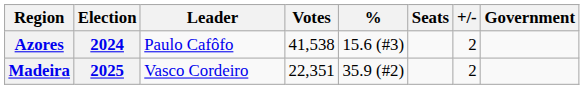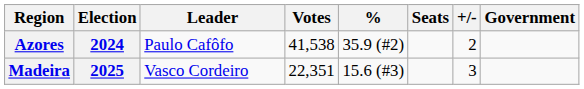 <table class="wikitable" style="text-align:right;">
 <tr>
 <th>Region</th>
 <th>Election</th>
 <th width="130px">Leader</th>
 <th>Votes</th>
 <th>%</th>
 <th>Seats</th>
 <th>+/-</th>
 <th>Government</th>
 </tr>
 <tr>
 <th><a href='#'>Azores</a></th>
 <th><a href='#'>2024</a></th>
 <td align=left><a href='#'>Paulo Cafôfo</a></td>
 <td>41,538</td>
-<td>15.6 (#3)</td>
+<td>35.9 (#2)</td>
 <td></td>
 <td>2</td>
 <td></td>
 </tr>
 <tr>
 <th><a href='#'>Madeira</a></th>
 <th><a href='#'>2025</a></th>
 <td align=left><a href='#'>Vasco Cordeiro</a></td>
 <td>22,351</td>
-<td>35.9 (#2)</td>
+<td>15.6 (#3)</td>
 <td></td>
-<td>2</td>
+<td>3</td>
 <td></td>
 </tr>
 </table>
